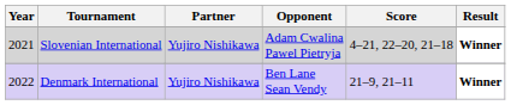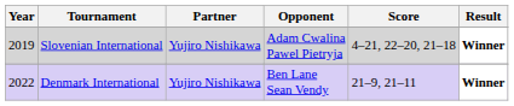 <table class="sortable wikitable" style="font-size: 90%;">
 <tr>
 <th>Year</th>
 <th>Tournament</th>
 <th>Partner</th>
 <th>Opponent</th>
 <th>Score</th>
 <th>Result</th>
 </tr>
 <tr>
 </tr>
 <tr style="background:#D5D5D5">
-<td align="center">2021</td>
+<td align="center">2019</td>
 <td align="left"><a href='#'>Slovenian International</a></td>
 <td align="left"> <a href='#'>Yujiro Nishikawa</a></td>
 <td align="left"> <a href='#'>Adam Cwalina</a> <br>  <a href='#'>Pawel Pietryja</a></td>
 <td align="left">4–21, 22–20, 21–18</td>
 <td style="text-align:left; background:white"> <strong>Winner</strong></td>
 </tr>
 <tr>
 </tr>
 <tr style="background:#D8CEF6">
 <td align="center">2022</td>
 <td align="left"><a href='#'>Denmark International</a></td>
 <td align="left"> <a href='#'>Yujiro Nishikawa</a></td>
 <td align="left"> <a href='#'>Ben Lane</a> <br>  <a href='#'>Sean Vendy</a></td>
 <td align="left">21–9, 21–11</td>
 <td style="text-align:left; background:white"> <strong>Winner</strong></td>
 </tr>
 </table>
